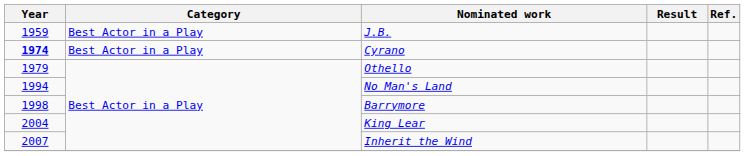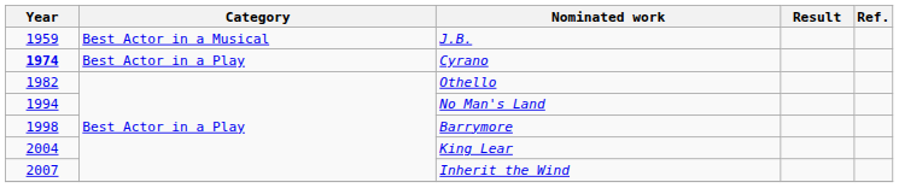 <table class=wikitable>
 <tr>
 <th scope="col" style="width:5em;">Year</th>
 <th scope="col" style="width:26em;">Category</th>
 <th scope="col" style="width:25em;">Nominated work</th>
 <th scope="col" style="width:5em;">Result</th>
 <th>Ref.</th>
 </tr>
 <tr>
 <td style="text-align:center;"><a href='#'>1959</a></td>
-<td><a href='#'>Best Actor in a Play</a></td>
+<td><a href='#'>Best Actor in a Musical</a></td>
 <td><em><a href='#'>J.B.</a></em></td>
 <td></td>
 <td style="text-align:center;"></td>
 </tr>
 <tr>
 <td style="text-align:center;"><strong><a href='#'>1974</a></strong></td>
 <td><a href='#'>Best Actor in a Play</a></td>
 <td><em><a href='#'>Cyrano</a></em></td>
 <td></td>
 <td style="text-align:center;"></td>
 </tr>
 <tr>
-<td style="text-align:center;"><a href='#'>1979</a></td>
+<td style="text-align:center;"><a href='#'>1982</a></td>
 <td rowspan=5><a href='#'>Best Actor in a Play</a></td>
 <td><em><a href='#'>Othello</a></em></td>
 <td></td>
 <td style="text-align:center;"></td>
 </tr>
 <tr>
 <td style="text-align:center;"><a href='#'>1994</a></td>
 <td><em><a href='#'>No Man's Land</a></em></td>
 <td></td>
 <td style="text-align:center;"></td>
 </tr>
 <tr>
 <td style="text-align:center;"><a href='#'>1998</a></td>
 <td><em><a href='#'>Barrymore</a></em></td>
 <td></td>
 <td style="text-align:center;"></td>
 </tr>
 <tr>
 <td style="text-align:center;"><a href='#'>2004</a></td>
 <td><em><a href='#'>King Lear</a></em></td>
 <td></td>
 <td style="text-align:center;"></td>
 </tr>
 <tr>
 <td style="text-align:center;"><a href='#'>2007</a></td>
 <td><em><a href='#'>Inherit the Wind</a></em></td>
 <td></td>
 <td style="text-align:center;"></td>
 </tr>
 <tr>
 </tr>
 </table>
